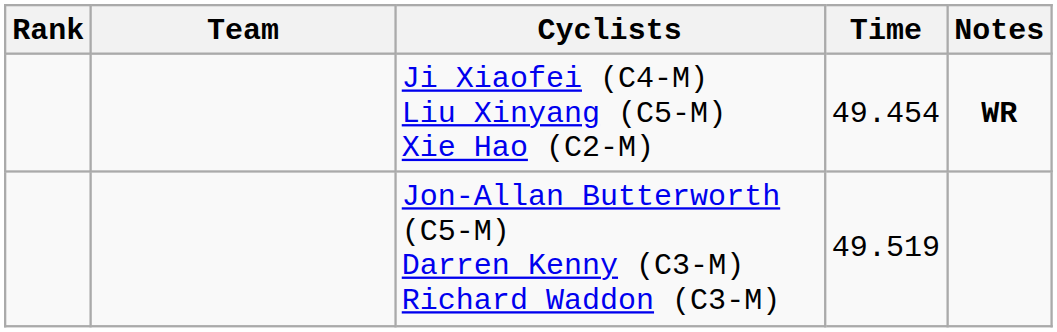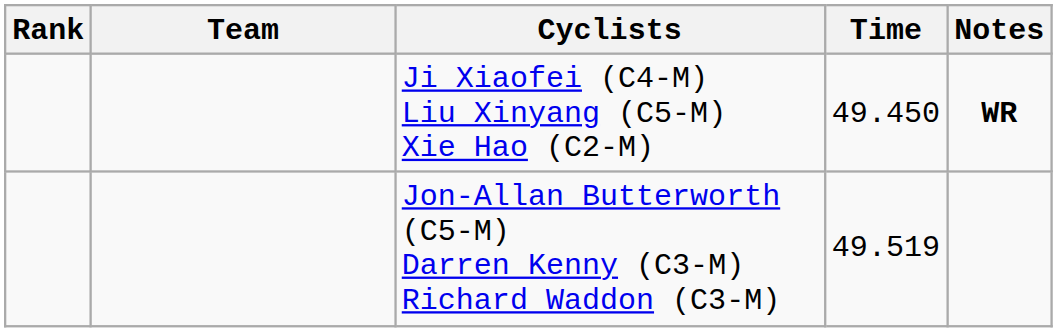 <table class="wikitable">
 <tr>
 <th width=20>Rank</th>
 <th width=125>Team</th>
 <th width=180>Cyclists</th>
 <th>Time</th>
 <th>Notes</th>
 </tr>
 <tr>
 <td align="center"></td>
 <td></td>
 <td><a href='#'>Ji Xiaofei</a> (C4-M)<br><a href='#'>Liu Xinyang</a> (C5-M)<br><a href='#'>Xie Hao</a> (C2-M)</td>
-<td align="center">49.454</td>
+<td align="center">49.450</td>
 <td align="center"><strong>WR</strong></td>
 </tr>
 <tr>
 <td align="center"></td>
 <td></td>
 <td><a href='#'>Jon-Allan Butterworth</a> (C5-M)<br><a href='#'>Darren Kenny</a> (C3-M)<br><a href='#'>Richard Waddon</a> (C3-M)</td>
 <td align="center">49.519</td>
 <td></td>
 </tr>
 </table>
